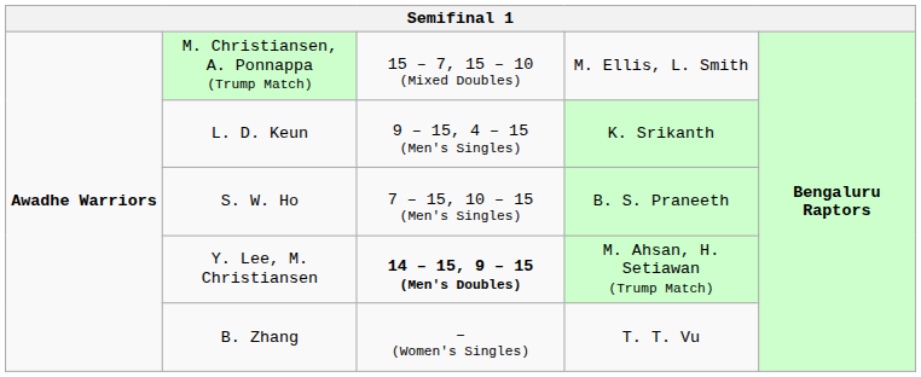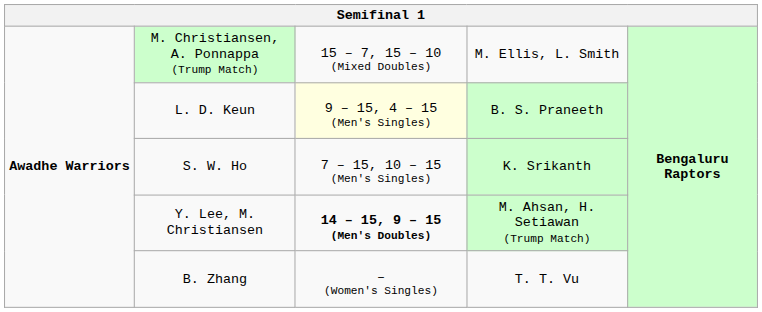 <table class="wikitable" style="text-align: center;">
 <tr>
 <th colspan="5">Semifinal 1</th>
 </tr>
 <tr>
 <td rowspan="5"  style="width: 120px"><strong>Awadhe Warriors</strong><br></td>
 <td style="width: 150px;background:#cfc;">M. Christiansen,<br>A. Ponnappa<br><small>(Trump Match)</small></td>
 <td style="width: 160px"><br>15 – 7, 15 – 10<br><sup>(Mixed Doubles)</sup></td>
 <td>M. Ellis, L. Smith</td>
 <td rowspan="5" style="background:#cfc;width: 120px"><strong>Bengaluru Raptors</strong></td>
 </tr>
 <tr>
 <td>L. D. Keun</td>
-<td><br>9 – 15, 4 – 15<br><sup>(Men's Singles)</sup></td>
-<td style="background:#cfc;">K. Srikanth</td>
+<td style="background: lightyellow;"><br>9 – 15, 4 – 15<br><sup>(Men's Singles)</sup></td>
+<td style="width: 150px;background:#cfc;">B. S. Praneeth</td>
 </tr>
 <tr>
 <td>S. W. Ho</td>
 <td><br>7 – 15, 10 – 15<br><sup>(Men's Singles)</sup></td>
-<td style="width: 150px;background:#cfc;">B. S. Praneeth</td>
+<td style="background:#cfc;">K. Srikanth</td>
 </tr>
 <tr>
 <td>Y. Lee, M. Christiansen</td>
 <td><strong><br>14 – 15, 9 – 15<br><sup>(Men's Doubles)</sup></strong></td>
 <td style="background:#cfc;">M. Ahsan, H. Setiawan<br><small>(Trump Match)</small></td>
 </tr>
 <tr>
 <td>B. Zhang</td>
 <td><br> – <br><sup>(Women's Singles)</sup></td>
 <td>T. T. Vu</td>
 </tr>
 </table>
